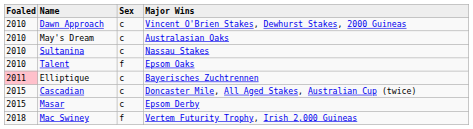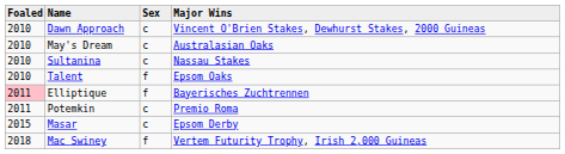 <table class="wikitable">
 <tr bgcolor="#eeeeee">
 <td width="35px"><strong>Foaled</strong></td>
 <td width="120px"><strong>Name</strong></td>
 <td width="35px"><strong>Sex</strong></td>
 <td width="510px"><strong>Major Wins</strong></td>
 </tr>
 <tr>
 <td>2010</td>
 <td><a href='#'>Dawn Approach</a></td>
 <td>c</td>
 <td><a href='#'>Vincent O'Brien Stakes</a>, <a href='#'>Dewhurst Stakes</a>, <a href='#'>2000 Guineas</a></td>
 </tr>
 <tr>
 <td>2010</td>
 <td>May's Dream</td>
 <td>c</td>
 <td><a href='#'>Australasian Oaks</a></td>
 </tr>
 <tr>
 <td>2010</td>
 <td><a href='#'>Sultanina</a></td>
 <td>c</td>
 <td><a href='#'>Nassau Stakes</a></td>
 </tr>
 <tr>
 <td>2010</td>
 <td><a href='#'>Talent</a></td>
 <td>f</td>
 <td><a href='#'>Epsom Oaks</a></td>
 </tr>
 <tr>
 <td style="background: pink;">2011</td>
 <td>Elliptique</td>
-<td>c</td>
+<td>f</td>
 <td><a href='#'>Bayerisches Zuchtrennen</a></td>
 </tr>
 <tr>
-<td>2015</td>
-<td><a href='#'>Cascadian</a></td>
+<td>2011</td>
+<td>Potemkin</td>
 <td>c</td>
-<td><a href='#'>Doncaster Mile</a>, <a href='#'>All Aged Stakes</a>, <a href='#'>Australian Cup</a> (twice)</td>
+<td><a href='#'>Premio Roma</a></td>
 </tr>
 <tr>
 <td>2015</td>
 <td><a href='#'>Masar</a></td>
 <td>c</td>
 <td><a href='#'>Epsom Derby</a></td>
 </tr>
 <tr>
 <td>2018</td>
 <td><a href='#'>Mac Swiney</a></td>
 <td>f</td>
 <td><a href='#'>Vertem Futurity Trophy</a>, <a href='#'>Irish 2,000 Guineas</a></td>
 </tr>
 </table>
